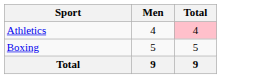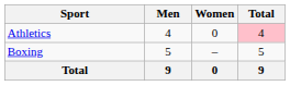 <table class="wikitable sortable" style="text-align:center;">
 <tr>
 <th width=180>Sport</th>
 <th width=55>Men</th>
+<th width=55>Women</th>
 <th width=55>Total</th>
 </tr>
 <tr>
 <td align=left><a href='#'>Athletics</a></td>
 <td>4</td>
+<td>0</td>
 <td style="background: pink;">4</td>
 </tr>
 <tr>
 <td align=left><a href='#'>Boxing</a></td>
 <td>5</td>
+<td>–</td>
 <td>5</td>
 </tr>
 <tr>
 <th>Total</th>
 <th>9</th>
+<th>0</th>
 <th>9</th>
 </tr>
 </table>
